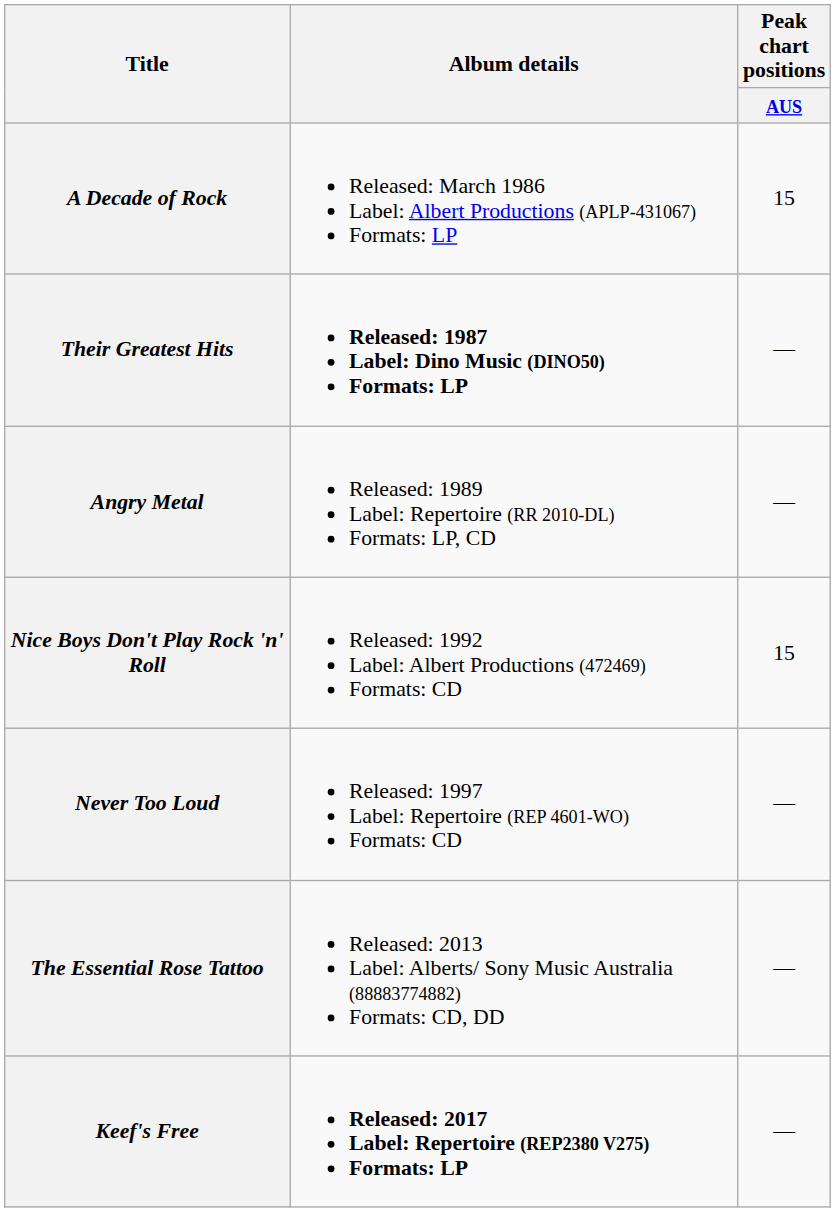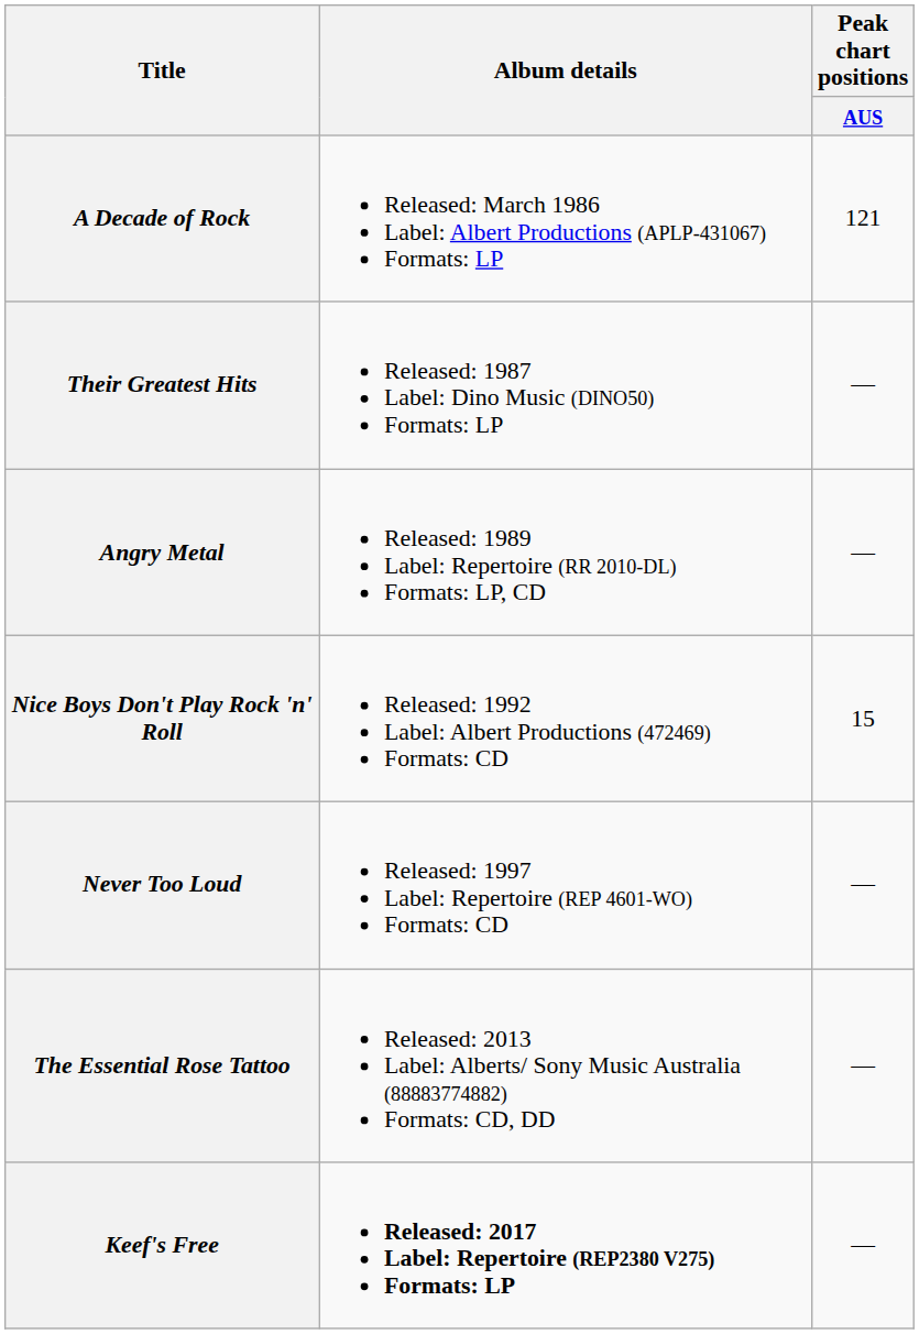 <table class="wikitable plainrowheaders">
 <tr>
 <th scope="col" rowspan="2">Title</th>
 <th scope="col" rowspan="2">Album details</th>
 <th scope="col" colspan="1">Peak chart positions</th>
 </tr>
 <tr>
 <th style="width:30px;"><small><a href='#'>AUS</a><br></small></th>
 </tr>
 <tr>
 <th scope="row"><em>A Decade of Rock</em></th>
 <td><br><ul><li>Released: March 1986</li><li>Label: <a href='#'>Albert Productions</a> <small>(APLP-431067)</small></li><li>Formats: <a href='#'>LP</a></li></ul></td>
-<td style="text-align:center;">15</td>
+<td style="text-align:center;">121</td>
 </tr>
 <tr>
 <th scope="row"><em>Their Greatest Hits</em></th>
-<td><strong><br><ul><li>Released: 1987</li><li>Label: Dino Music <small>(DINO50)</small></li><li>Formats: LP</li></ul></strong></td>
+<td><br><ul><li>Released: 1987</li><li>Label: Dino Music <small>(DINO50)</small></li><li>Formats: LP</li></ul></td>
 <td style="text-align:center;">—</td>
 </tr>
 <tr>
 <th scope="row"><em>Angry Metal</em></th>
 <td><br><ul><li>Released: 1989</li><li>Label: Repertoire <small>(RR 2010-DL)</small></li><li>Formats: LP, CD</li></ul></td>
 <td style="text-align:center;">—</td>
 </tr>
 <tr>
 <th scope="row"><em>Nice Boys Don't Play Rock 'n' Roll</em></th>
 <td><br><ul><li>Released: 1992</li><li>Label: Albert Productions <small>(472469)</small></li><li>Formats: CD</li></ul></td>
 <td style="text-align:center;">15</td>
 </tr>
 <tr>
 <th scope="row"><em>Never Too Loud</em></th>
 <td><br><ul><li>Released: 1997</li><li>Label: Repertoire <small>(REP 4601-WO)</small></li><li>Formats: CD</li></ul></td>
 <td style="text-align:center;">—</td>
 </tr>
 <tr>
 <th scope="row"><em>The Essential Rose Tattoo</em></th>
 <td><br><ul><li>Released: 2013</li><li>Label: Alberts/ Sony Music Australia <small>(88883774882)</small></li><li>Formats: CD, DD</li></ul></td>
 <td style="text-align:center;">—</td>
 </tr>
 <tr>
 <th scope="row"><em>Keef's Free</em></th>
 <td><strong><br><ul><li>Released: 2017</li><li>Label: Repertoire <small>(REP2380 V275)</small></li><li>Formats: LP</li></ul></strong></td>
 <td style="text-align:center;">—</td>
 </tr>
 </table>
